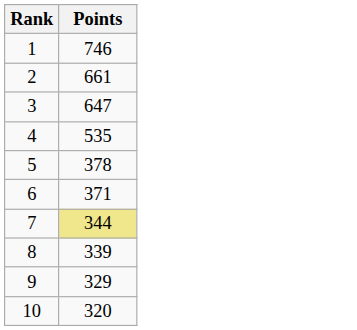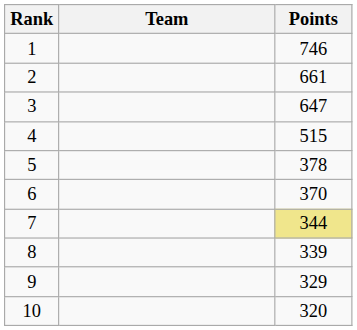 <table class="wikitable" style="text-align:center;">
 <tr>
 <th width=40>Rank</th>
+<th width=180>Team</th>
 <th width=60>Points</th>
 </tr>
 <tr>
 <td>1</td>
+<td align=left></td>
 <td>746</td>
 </tr>
 <tr>
 <td>2</td>
+<td align=left></td>
 <td>661</td>
 </tr>
 <tr>
 <td>3</td>
+<td align=left></td>
 <td>647</td>
 </tr>
 <tr>
 <td>4</td>
-<td>535</td>
+<td align=left></td>
+<td>515</td>
 </tr>
 <tr>
 <td>5</td>
+<td align=left></td>
 <td>378</td>
 </tr>
 <tr>
 <td>6</td>
-<td>371</td>
+<td align=left></td>
+<td>370</td>
 </tr>
 <tr>
 <td>7</td>
+<td align=left></td>
 <td style="background: khaki;">344</td>
 </tr>
 <tr>
 <td>8</td>
+<td align=left></td>
 <td>339</td>
 </tr>
 <tr>
 <td>9</td>
+<td align=left></td>
 <td>329</td>
 </tr>
 <tr>
 <td>10</td>
+<td align=left></td>
 <td>320</td>
 </tr>
 </table>
